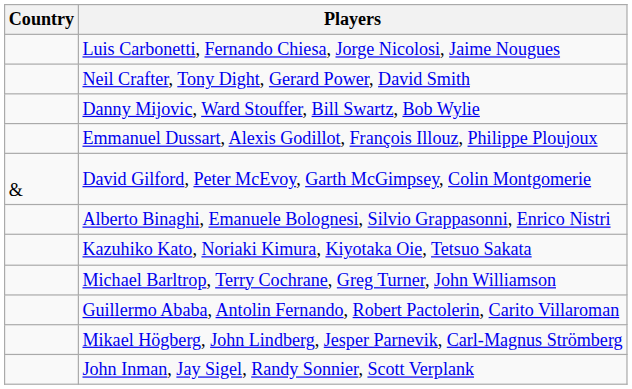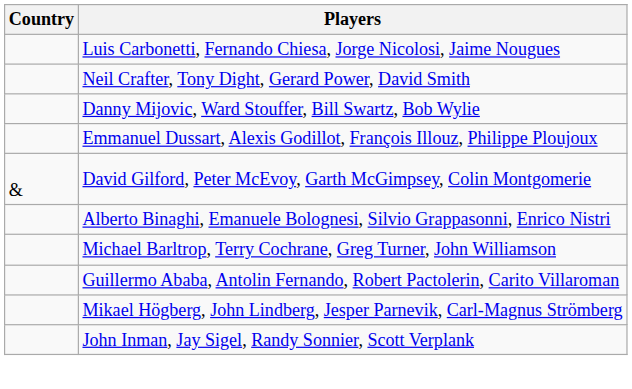 <table class="wikitable" style="font-size:95%;">
 <tr>
 <th>Country</th>
 <th>Players</th>
 </tr>
 <tr>
 <td></td>
 <td><a href='#'>Luis Carbonetti</a>, <a href='#'>Fernando Chiesa</a>, <a href='#'>Jorge Nicolosi</a>, <a href='#'>Jaime Nougues</a></td>
 </tr>
 <tr>
 <td></td>
 <td><a href='#'>Neil Crafter</a>, <a href='#'>Tony Dight</a>, <a href='#'>Gerard Power</a>, <a href='#'>David Smith</a></td>
 </tr>
 <tr>
 <td></td>
 <td><a href='#'>Danny Mijovic</a>, <a href='#'>Ward Stouffer</a>, <a href='#'>Bill Swartz</a>, <a href='#'>Bob Wylie</a></td>
 </tr>
 <tr>
 <td></td>
 <td><a href='#'>Emmanuel Dussart</a>, <a href='#'>Alexis Godillot</a>, <a href='#'>François Illouz</a>, <a href='#'>Philippe Ploujoux</a></td>
 </tr>
 <tr>
 <td><br>& </td>
 <td><a href='#'>David Gilford</a>, <a href='#'>Peter McEvoy</a>, <a href='#'>Garth McGimpsey</a>, <a href='#'>Colin Montgomerie</a></td>
 </tr>
 <tr>
 <td></td>
 <td><a href='#'>Alberto Binaghi</a>, <a href='#'>Emanuele Bolognesi</a>, <a href='#'>Silvio Grappasonni</a>, <a href='#'>Enrico Nistri</a></td>
 </tr>
 <tr>
 <td></td>
-<td><a href='#'>Kazuhiko Kato</a>, <a href='#'>Noriaki Kimura</a>, <a href='#'>Kiyotaka Oie</a>, <a href='#'>Tetsuo Sakata</a></td>
-</tr>
-<tr>
-<td></td>
 <td><a href='#'>Michael Barltrop</a>, <a href='#'>Terry Cochrane</a>, <a href='#'>Greg Turner</a>, <a href='#'>John Williamson</a></td>
 </tr>
 <tr>
 <td></td>
 <td><a href='#'>Guillermo Ababa</a>, <a href='#'>Antolin Fernando</a>, <a href='#'>Robert Pactolerin</a>, <a href='#'>Carito Villaroman</a></td>
 </tr>
 <tr>
 <td></td>
 <td><a href='#'>Mikael Högberg</a>, <a href='#'>John Lindberg</a>, <a href='#'>Jesper Parnevik</a>, <a href='#'>Carl-Magnus Strömberg</a></td>
 </tr>
 <tr>
 <td></td>
 <td><a href='#'>John Inman</a>, <a href='#'>Jay Sigel</a>, <a href='#'>Randy Sonnier</a>, <a href='#'>Scott Verplank</a></td>
 </tr>
 </table>
